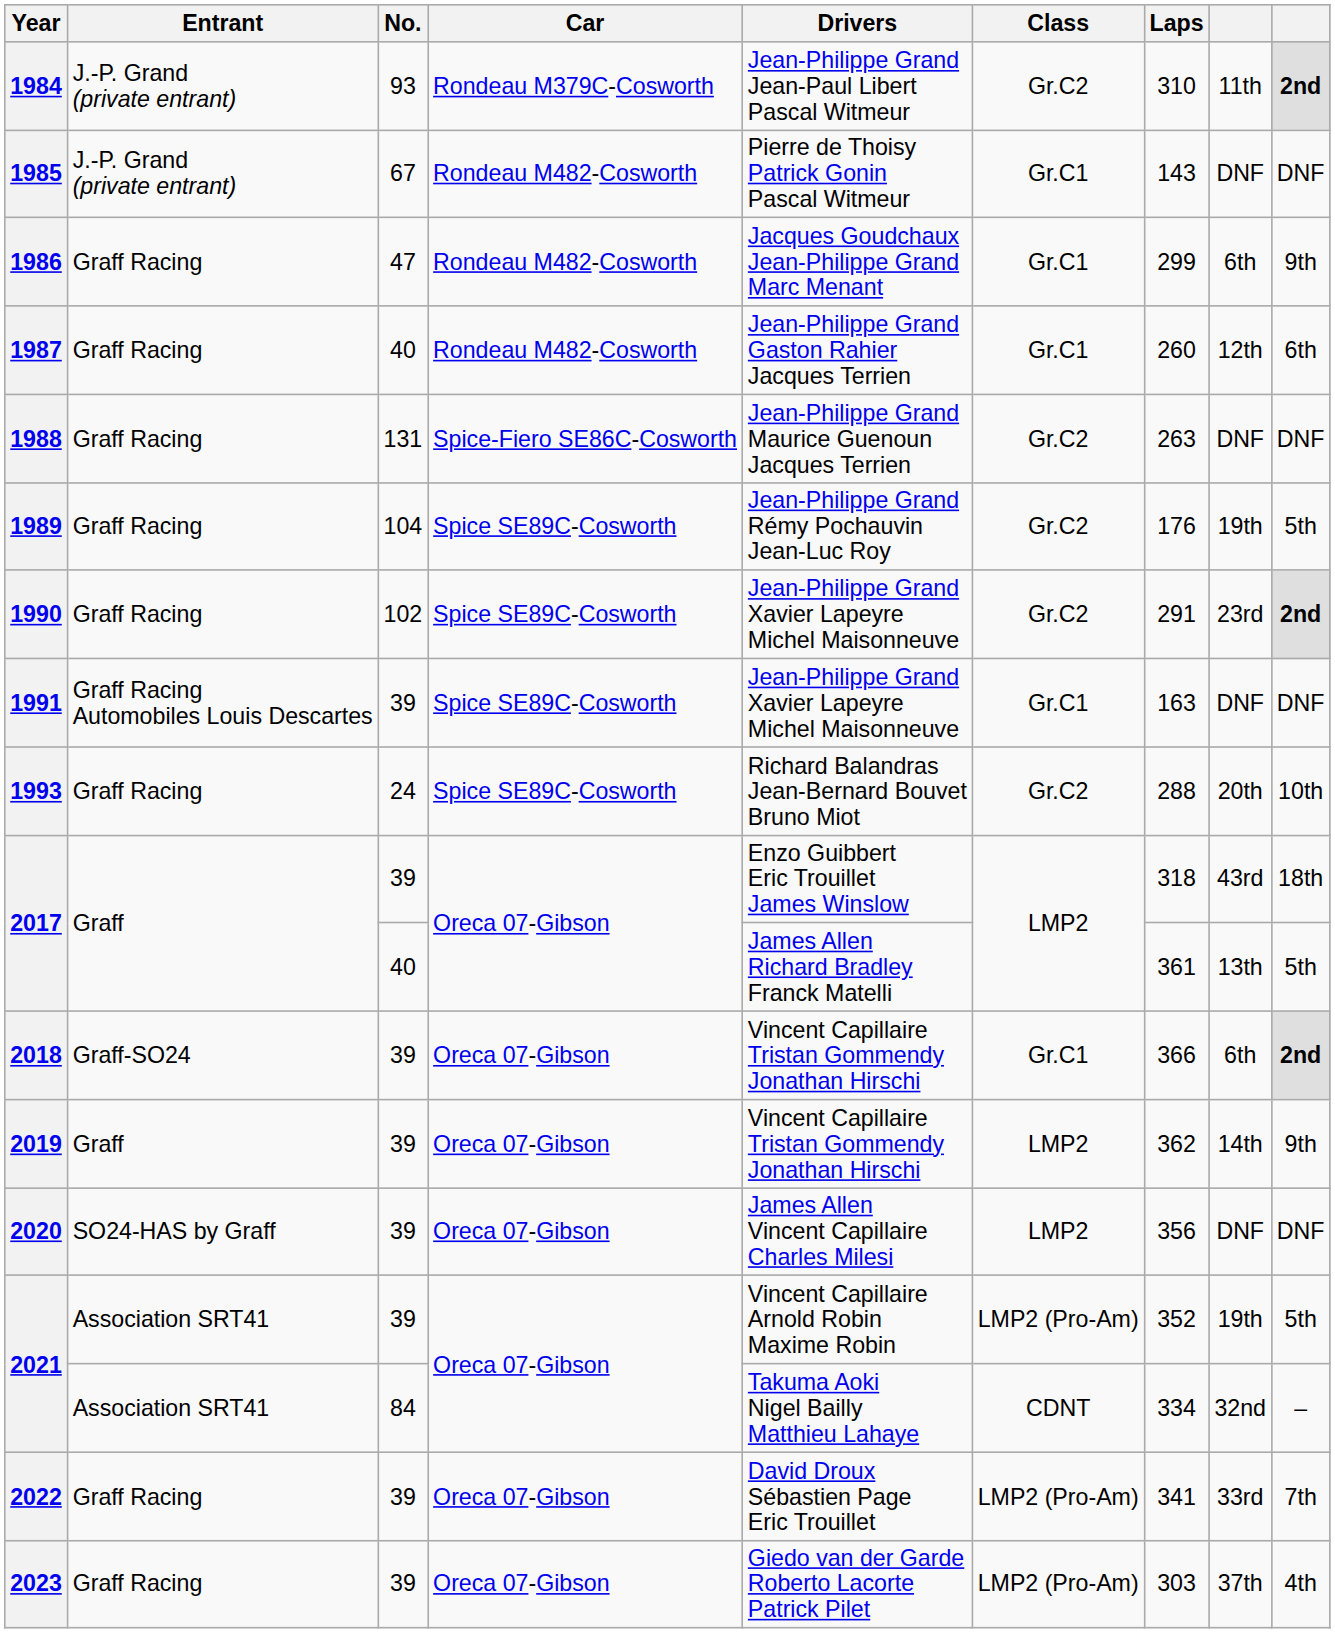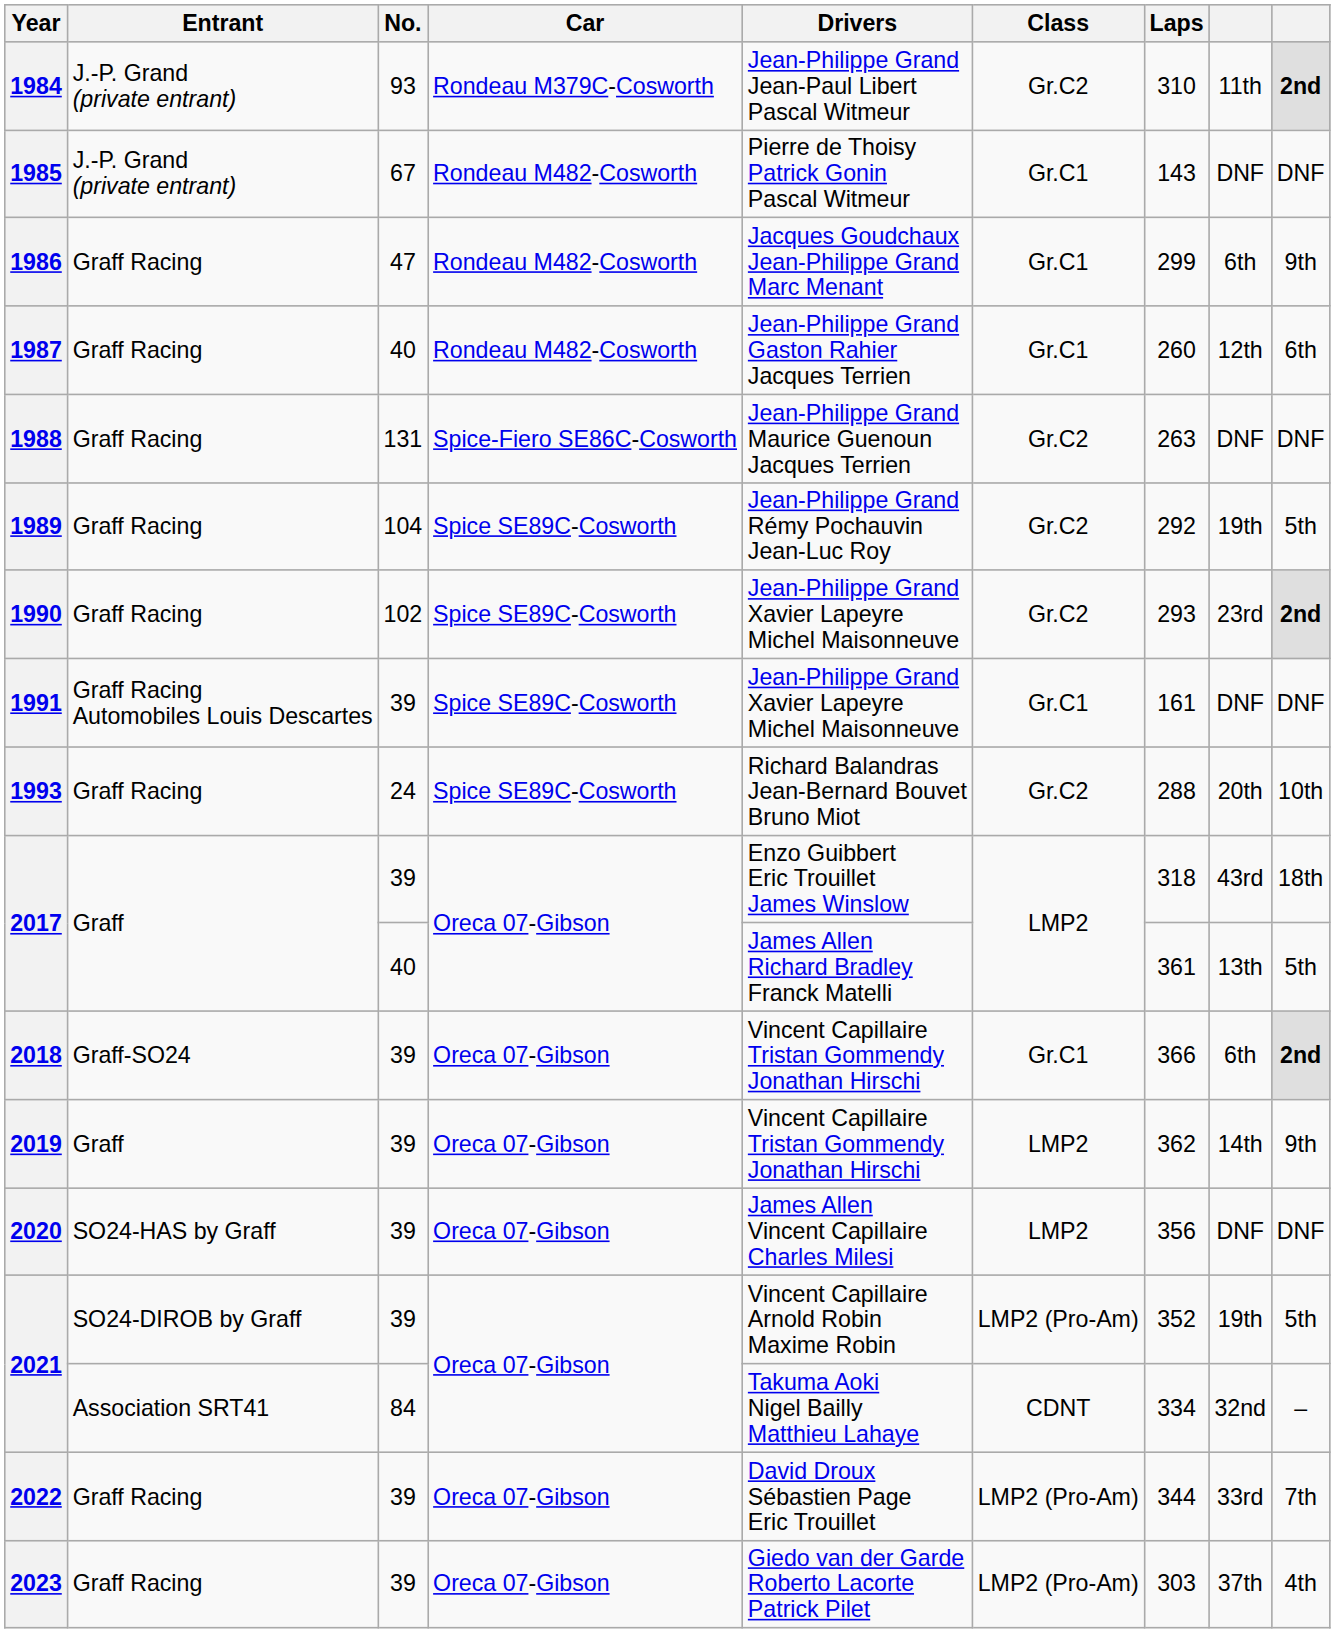 <table class="wikitable" style="font-size:90%">
 <tr>
 <th>Year</th>
 <th>Entrant</th>
 <th>No.</th>
 <th>Car</th>
 <th>Drivers</th>
 <th>Class</th>
 <th>Laps</th>
 <th></th>
 <th></th>
 </tr>
 <tr align="center">
 <th><a href='#'>1984</a></th>
 <td align=left> J.-P. Grand<br><em>(private entrant)</em></td>
 <td>93</td>
 <td align=left><a href='#'>Rondeau M379C</a>-<a href='#'>Cosworth</a></td>
 <td align=left> <a href='#'>Jean-Philippe Grand</a><br> Jean-Paul Libert<br> Pascal Witmeur</td>
 <td>Gr.C2</td>
 <td>310</td>
 <td>11th</td>
 <td style="background:#DFDFDF;"><strong>2nd</strong></td>
 </tr>
 <tr align="center">
 <th><a href='#'>1985</a></th>
 <td align=left> J.-P. Grand<br><em>(private entrant)</em></td>
 <td>67</td>
 <td align=left><a href='#'>Rondeau M482</a>-<a href='#'>Cosworth</a></td>
 <td align=left> Pierre de Thoisy<br> <a href='#'>Patrick Gonin</a><br> Pascal Witmeur</td>
 <td>Gr.C1</td>
 <td>143</td>
 <td>DNF</td>
 <td>DNF</td>
 </tr>
 <tr align="center">
 <th><a href='#'>1986</a></th>
 <td align=left> Graff Racing</td>
 <td>47</td>
 <td align=left><a href='#'>Rondeau M482</a>-<a href='#'>Cosworth</a></td>
 <td align=left> <a href='#'>Jacques Goudchaux</a><br> <a href='#'>Jean-Philippe Grand</a><br> <a href='#'>Marc Menant</a></td>
 <td>Gr.C1</td>
 <td>299</td>
 <td>6th</td>
 <td>9th</td>
 </tr>
 <tr align="center">
 <th><a href='#'>1987</a></th>
 <td align=left> Graff Racing</td>
 <td>40</td>
 <td align=left><a href='#'>Rondeau M482</a>-<a href='#'>Cosworth</a></td>
 <td align=left> <a href='#'>Jean-Philippe Grand</a><br> <a href='#'>Gaston Rahier</a><br> Jacques Terrien</td>
 <td>Gr.C1</td>
 <td>260</td>
 <td>12th</td>
 <td>6th</td>
 </tr>
 <tr align="center">
 <th><a href='#'>1988</a></th>
 <td align=left> Graff Racing</td>
 <td>131</td>
 <td align=left><a href='#'>Spice-Fiero SE86C</a>-<a href='#'>Cosworth</a></td>
 <td align=left> <a href='#'>Jean-Philippe Grand</a><br> Maurice Guenoun<br> Jacques Terrien</td>
 <td>Gr.C2</td>
 <td>263</td>
 <td>DNF</td>
 <td>DNF</td>
 </tr>
 <tr align="center">
 <th><a href='#'>1989</a></th>
 <td align=left> Graff Racing</td>
 <td>104</td>
 <td align=left><a href='#'>Spice SE89C</a>-<a href='#'>Cosworth</a></td>
 <td align=left> <a href='#'>Jean-Philippe Grand</a><br> Rémy Pochauvin<br> Jean-Luc Roy</td>
 <td>Gr.C2</td>
-<td>176</td>
+<td>292</td>
 <td>19th</td>
 <td>5th</td>
 </tr>
 <tr align="center">
 <th><a href='#'>1990</a></th>
 <td align=left> Graff Racing</td>
 <td>102</td>
 <td align=left><a href='#'>Spice SE89C</a>-<a href='#'>Cosworth</a></td>
 <td align=left> <a href='#'>Jean-Philippe Grand</a><br> Xavier Lapeyre<br> Michel Maisonneuve</td>
 <td>Gr.C2</td>
-<td>291</td>
+<td>293</td>
 <td>23rd</td>
 <td style="background:#DFDFDF;"><strong>2nd</strong></td>
 </tr>
 <tr align="center">
 <th><a href='#'>1991</a></th>
 <td align=left> Graff Racing<br> Automobiles Louis Descartes</td>
 <td>39</td>
 <td align=left><a href='#'>Spice SE89C</a>-<a href='#'>Cosworth</a></td>
 <td align=left> <a href='#'>Jean-Philippe Grand</a><br> Xavier Lapeyre<br> Michel Maisonneuve</td>
 <td>Gr.C1</td>
-<td>163</td>
+<td>161</td>
 <td>DNF</td>
 <td>DNF</td>
 </tr>
 <tr align="center">
 <th><a href='#'>1993</a></th>
 <td align=left> Graff Racing</td>
 <td>24</td>
 <td align=left><a href='#'>Spice SE89C</a>-<a href='#'>Cosworth</a></td>
 <td align=left> Richard Balandras<br> Jean-Bernard Bouvet<br> Bruno Miot</td>
 <td>Gr.C2</td>
 <td>288</td>
 <td>20th</td>
 <td>10th</td>
 </tr>
 <tr align="center">
 <th rowspan=2><a href='#'>2017</a></th>
 <td rowspan=2 align=left> Graff</td>
 <td>39</td>
 <td rowspan=2 align=left><a href='#'>Oreca 07</a>-<a href='#'>Gibson</a></td>
 <td align=left> Enzo Guibbert<br> Eric Trouillet<br> <a href='#'>James Winslow</a></td>
 <td rowspan=2>LMP2</td>
 <td>318</td>
 <td>43rd</td>
 <td>18th</td>
 </tr>
 <tr align="center">
 <td>40</td>
 <td align=left> <a href='#'>James Allen</a><br> <a href='#'>Richard Bradley</a><br> Franck Matelli</td>
 <td>361</td>
 <td>13th</td>
 <td>5th</td>
 </tr>
 <tr align="center">
 <th><a href='#'>2018</a></th>
 <td align=left> Graff-SO24</td>
 <td>39</td>
 <td align=left><a href='#'>Oreca 07</a>-<a href='#'>Gibson</a></td>
 <td align=left> Vincent Capillaire<br> <a href='#'>Tristan Gommendy</a><br> <a href='#'>Jonathan Hirschi</a></td>
 <td>Gr.C1</td>
 <td>366</td>
 <td>6th</td>
 <td style="background:#DFDFDF;"><strong>2nd</strong></td>
 </tr>
 <tr align="center">
 <th><a href='#'>2019</a></th>
 <td align=left> Graff</td>
 <td>39</td>
 <td align=left><a href='#'>Oreca 07</a>-<a href='#'>Gibson</a></td>
 <td align=left> Vincent Capillaire<br> <a href='#'>Tristan Gommendy</a><br> <a href='#'>Jonathan Hirschi</a></td>
 <td>LMP2</td>
 <td>362</td>
 <td>14th</td>
 <td>9th</td>
 </tr>
 <tr align="center">
 <th><a href='#'>2020</a></th>
 <td align=left> SO24-HAS by Graff</td>
 <td>39</td>
 <td align=left><a href='#'>Oreca 07</a>-<a href='#'>Gibson</a></td>
 <td align=left> <a href='#'>James Allen</a><br> Vincent Capillaire<br> <a href='#'>Charles Milesi</a></td>
 <td>LMP2</td>
 <td>356</td>
 <td>DNF</td>
 <td>DNF</td>
 </tr>
 <tr align="center">
 <th rowspan=2><a href='#'>2021</a></th>
-<td align=left> Association SRT41</td>
+<td align=left> SO24-DIROB by Graff</td>
 <td>39</td>
 <td rowspan=2 align=left><a href='#'>Oreca 07</a>-<a href='#'>Gibson</a></td>
 <td align=left> Vincent Capillaire<br> Arnold Robin<br> Maxime Robin</td>
 <td>LMP2 (Pro-Am)</td>
 <td>352</td>
 <td>19th</td>
 <td>5th</td>
 </tr>
 <tr align="center">
 <td align=left> Association SRT41</td>
 <td>84</td>
 <td align=left> <a href='#'>Takuma Aoki</a><br> Nigel Bailly<br> <a href='#'>Matthieu Lahaye</a></td>
 <td>CDNT</td>
 <td>334</td>
 <td>32nd</td>
 <td>–</td>
 </tr>
 <tr align="center">
 <th><a href='#'>2022</a></th>
 <td align=left> Graff Racing</td>
 <td>39</td>
 <td align=left><a href='#'>Oreca 07</a>-<a href='#'>Gibson</a></td>
 <td align=left> <a href='#'>David Droux</a><br> Sébastien Page<br> Eric Trouillet</td>
 <td>LMP2 (Pro-Am)</td>
-<td>341</td>
+<td>344</td>
 <td>33rd</td>
 <td>7th</td>
 </tr>
 <tr align="center">
 <th><a href='#'>2023</a></th>
 <td align=left> Graff Racing</td>
 <td>39</td>
 <td align=left><a href='#'>Oreca 07</a>-<a href='#'>Gibson</a></td>
 <td align=left> <a href='#'>Giedo van der Garde</a><br> <a href='#'>Roberto Lacorte</a><br> <a href='#'>Patrick Pilet</a></td>
 <td>LMP2 (Pro-Am)</td>
 <td>303</td>
 <td>37th</td>
 <td>4th</td>
 </tr>
 </table>
